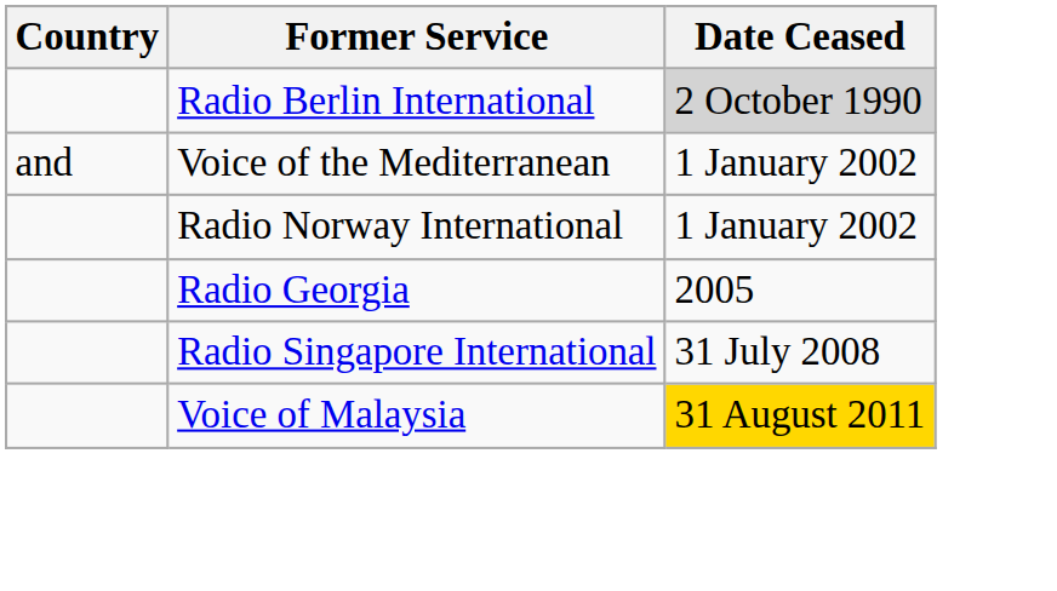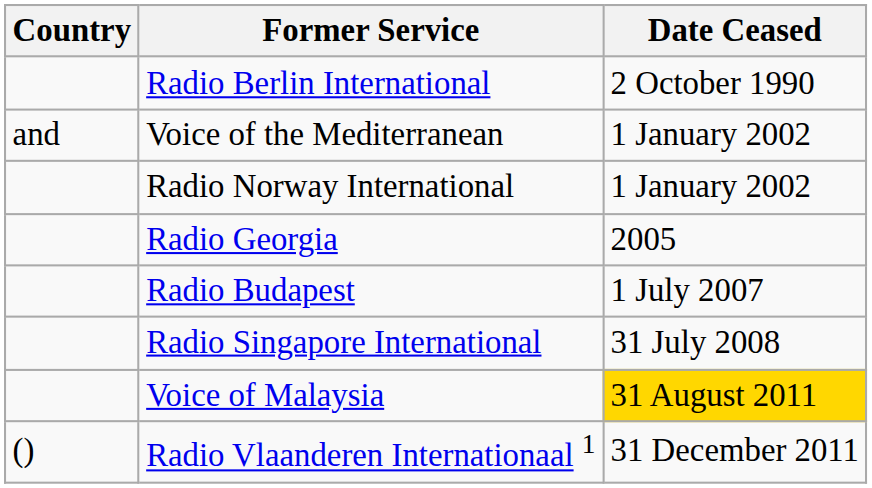 <table class="wikitable">
 <tr>
 <th>Country</th>
 <th>Former Service</th>
 <th>Date Ceased</th>
 </tr>
 <tr>
 <td></td>
 <td><a href='#'>Radio Berlin International</a></td>
-<td style="background: lightgrey;">2 October 1990</td>
+<td>2 October 1990</td>
 </tr>
 <tr>
 <td> and </td>
 <td>Voice of the Mediterranean</td>
 <td>1 January 2002</td>
 </tr>
 <tr>
 <td></td>
 <td>Radio Norway International</td>
 <td>1 January 2002</td>
 </tr>
 <tr>
 <td></td>
 <td><a href='#'>Radio Georgia</a></td>
 <td>2005</td>
 </tr>
 <tr>
 <td></td>
+<td><a href='#'>Radio Budapest</a> </td>
+<td>1 July 2007</td>
+</tr>
+<tr>
+<td></td>
 <td><a href='#'>Radio Singapore International</a></td>
 <td>31 July 2008</td>
 </tr>
 <tr>
 <td></td>
 <td><a href='#'>Voice of Malaysia</a></td>
 <td style="background: gold;">31 August 2011</td>
 </tr>
+<tr>
+<td>  ()</td>
+<td><a href='#'>Radio Vlaanderen Internationaal</a> <sup>1</sup></td>
+<td>31 December 2011</td>
+</tr>
 </table>
